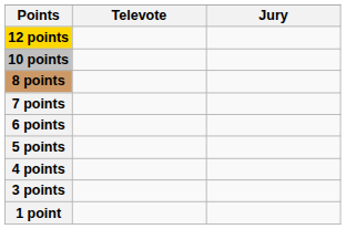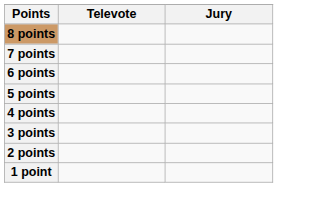 <table class="wikitable">
 <tr>
 </tr>
 <tr>
 <th scope="col" width="20%">Points</th>
 <th scope="col" width="40%">Televote</th>
 <th scope="col" width="40%">Jury</th>
-</tr>
-<tr>
-<th scope="row" style="background:gold">12 points</th>
-<td></td>
-<td></td>
-</tr>
-<tr>
-<th scope="row" style="background:silver">10 points</th>
-<td></td>
-<td></td>
 </tr>
 <tr>
 <th scope="row" style="background:#CC9966">8 points</th>
 <td></td>
 <td></td>
 </tr>
 <tr>
 <th scope="row">7 points</th>
 <td></td>
 <td></td>
 </tr>
 <tr>
 <th scope="row">6 points</th>
 <td></td>
 <td></td>
 </tr>
 <tr>
 <th scope="row">5 points</th>
 <td></td>
 <td></td>
 </tr>
 <tr>
 <th scope="row">4 points</th>
 <td></td>
 <td></td>
 </tr>
 <tr>
 <th scope="row">3 points</th>
 <td></td>
 <td></td>
 </tr>
 <tr>
+<th scope="row">2 points</th>
+<td></td>
+<td></td>
+</tr>
+<tr>
 <th scope="row">1 point</th>
 <td></td>
 <td></td>
 </tr>
 </table>
